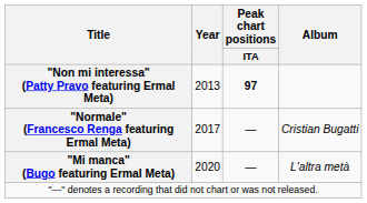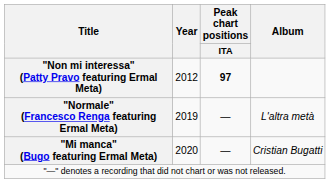 <table class="wikitable plainrowheaders" style="text-align:center;">
 <tr>
 <th scope="col" style="width:16em;" rowspan="2">Title</th>
 <th scope="col" style="width:1em;" rowspan="2">Year</th>
 <th scope="col">Peak chart positions</th>
 <th scope="col" rowspan="2">Album</th>
 </tr>
 <tr>
 <th scope="col" style="width:3em;font-size:90%;">ITA<br></th>
 </tr>
 <tr>
 <th scope="row">"Non mi interessa"<br><span>(<a href='#'>Patty Pravo</a> featuring Ermal Meta)</span></th>
-<td>2013</td>
+<td>2012</td>
 <td><strong>97</strong></td>
 <td></td>
 </tr>
 <tr>
 <th scope="row">"Normale"<br><span>(<a href='#'>Francesco Renga</a> featuring Ermal Meta)</span></th>
-<td>2017</td>
+<td>2019</td>
 <td>—</td>
-<td><em>Cristian Bugatti</em></td>
+<td><em>L'altra metà</em></td>
 </tr>
 <tr>
 <th scope="row">"Mi manca"<br><span>(<a href='#'>Bugo</a> featuring Ermal Meta)</span></th>
 <td>2020</td>
 <td>—</td>
-<td><em>L'altra metà</em></td>
+<td><em>Cristian Bugatti</em></td>
 </tr>
 <tr>
 <td colspan="20" style="font-size:85%;">"—" denotes a recording that did not chart or was not released.</td>
 </tr>
 </table>
